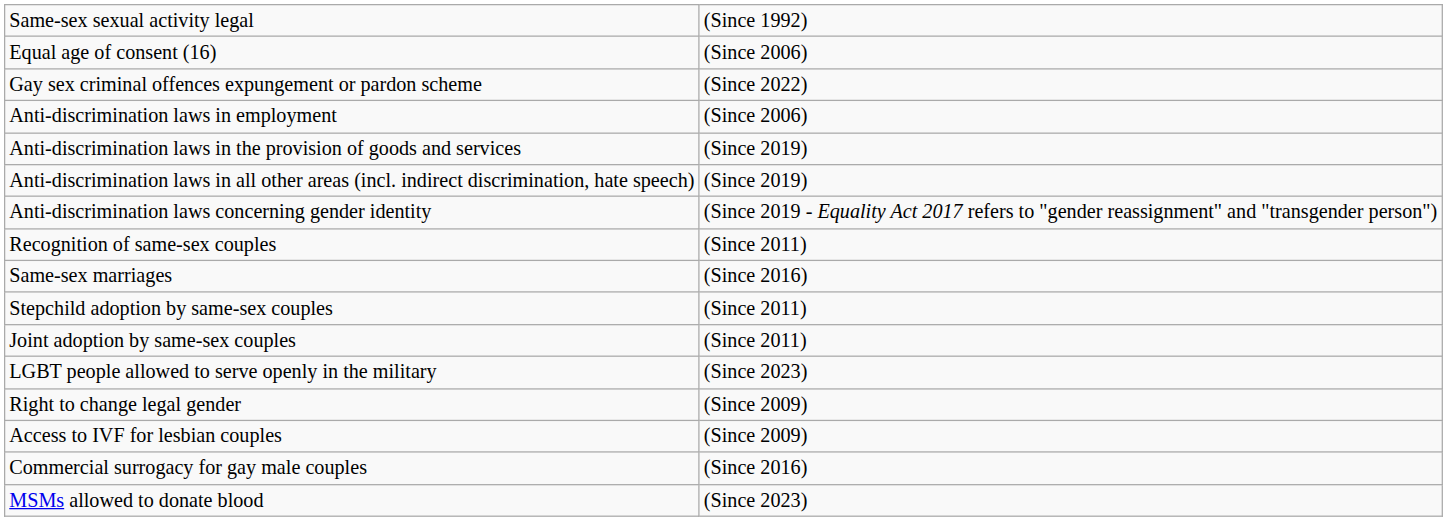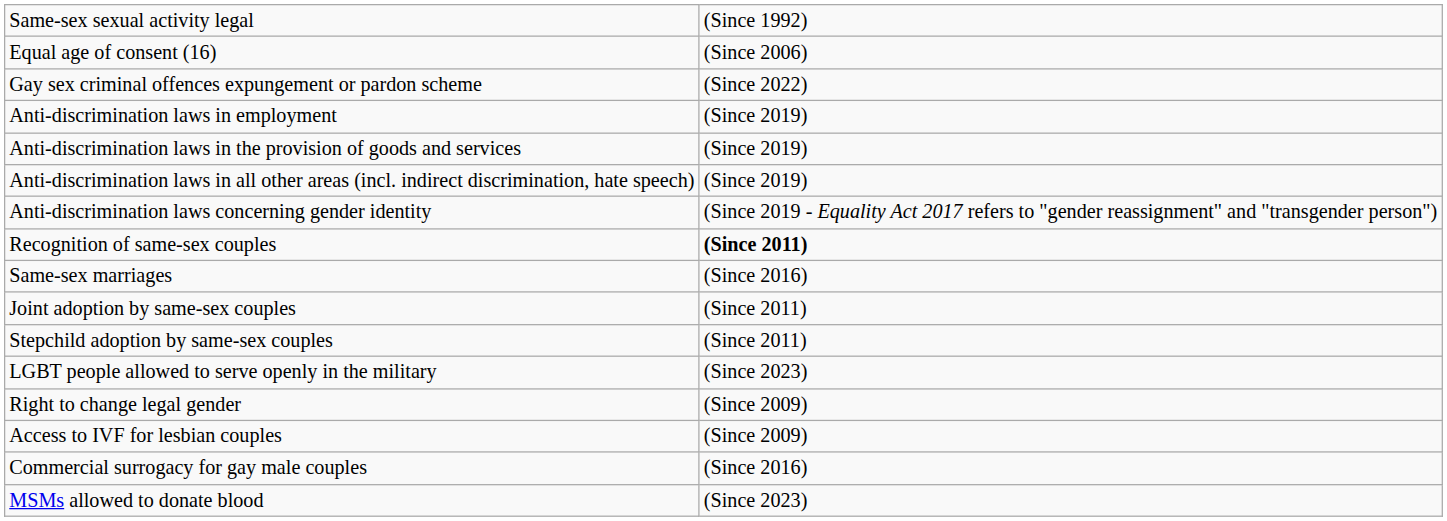 <table class="wikitable">
 <tr>
 <td>Same-sex sexual activity legal</td>
 <td> (Since 1992)</td>
 </tr>
 <tr>
 <td>Equal age of consent (16)</td>
 <td> (Since 2006)</td>
 </tr>
 <tr>
 <td>Gay sex criminal offences expungement or pardon scheme</td>
 <td> (Since 2022)</td>
 </tr>
 <tr>
 <td>Anti-discrimination laws in employment</td>
-<td> (Since 2006)</td>
+<td> (Since 2019)</td>
 </tr>
 <tr>
 <td>Anti-discrimination laws in the provision of goods and services</td>
 <td> (Since 2019)</td>
 </tr>
 <tr>
 <td>Anti-discrimination laws in all other areas (incl. indirect discrimination, hate speech)</td>
 <td> (Since 2019)</td>
 </tr>
 <tr>
 <td>Anti-discrimination laws concerning gender identity</td>
 <td> (Since 2019 - <em>Equality Act 2017</em> refers to "gender reassignment" and "transgender person")</td>
 </tr>
 <tr>
 <td>Recognition of same-sex couples</td>
-<td> (Since 2011)</td>
+<td><strong> (Since 2011)</strong></td>
 </tr>
 <tr>
 <td>Same-sex marriages</td>
 <td> (Since 2016)</td>
 </tr>
 <tr>
-<td>Stepchild adoption by same-sex couples</td>
+<td>Joint adoption by same-sex couples</td>
 <td> (Since 2011)</td>
 </tr>
 <tr>
-<td>Joint adoption by same-sex couples</td>
+<td>Stepchild adoption by same-sex couples</td>
 <td> (Since 2011)</td>
 </tr>
 <tr>
 <td>LGBT people allowed to serve openly in the military</td>
 <td> (Since 2023)</td>
 </tr>
 <tr>
 <td>Right to change legal gender</td>
 <td> (Since 2009)</td>
 </tr>
 <tr>
 <td>Access to IVF for lesbian couples</td>
 <td> (Since 2009)</td>
 </tr>
 <tr>
 <td>Commercial surrogacy for gay male couples</td>
 <td> (Since 2016)</td>
 </tr>
 <tr>
 <td><a href='#'>MSMs</a> allowed to donate blood</td>
 <td> (Since 2023)</td>
 </tr>
 </table>
